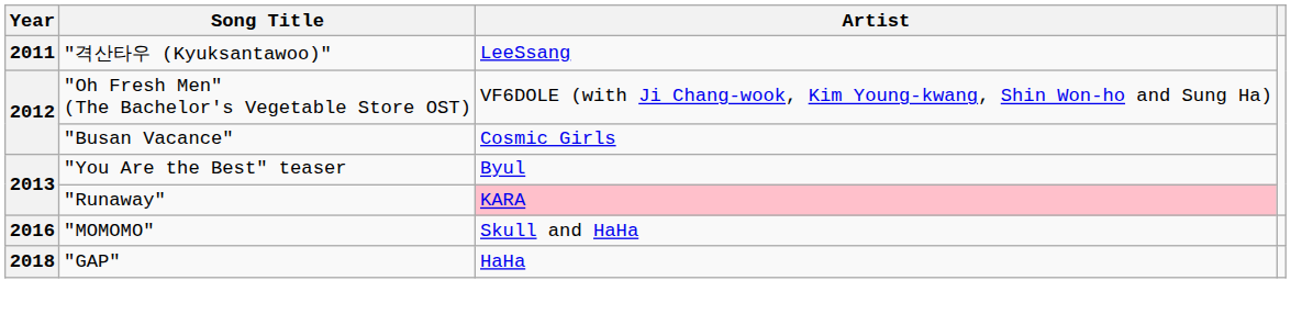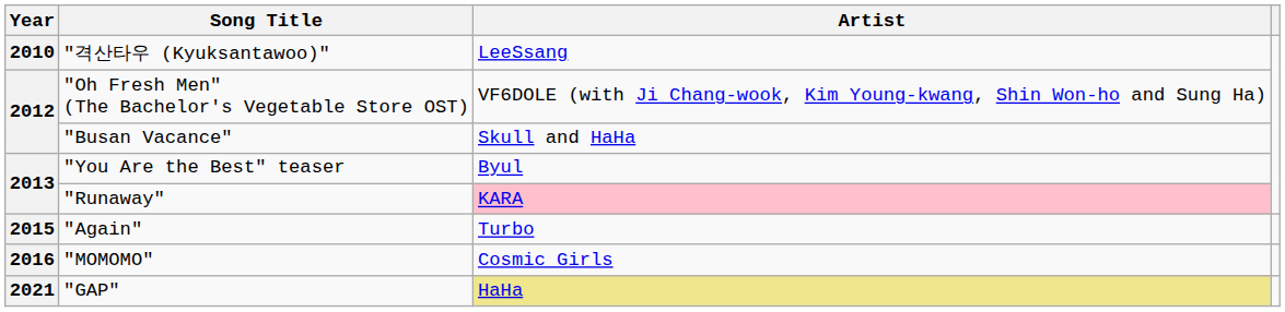 <table class="wikitable plainrowheaders sortable">
 <tr>
 <th scope="col">Year</th>
 <th scope="col">Song Title</th>
 <th scope="col">Artist</th>
 <th scope="col" class="unsortable"></th>
 </tr>
 <tr>
-<th scope="row">2011</th>
+<th scope="row">2010</th>
 <td>"격산타우 (Kyuksantawoo)"</td>
 <td><a href='#'>LeeSsang</a></td>
 <td rowspan="5" style="text-align:center"></td>
 </tr>
 <tr>
 <th scope="row" rowspan="2">2012</th>
 <td>"Oh Fresh Men"<br>(The Bachelor's Vegetable Store OST)</td>
 <td>VF6DOLE (with <a href='#'>Ji Chang-wook</a>, <a href='#'>Kim Young-kwang</a>, <a href='#'>Shin Won-ho</a> and Sung Ha)</td>
 </tr>
 <tr>
 <td>"Busan Vacance"</td>
-<td><a href='#'>Cosmic Girls</a></td>
+<td><a href='#'>Skull</a> and <a href='#'>HaHa</a></td>
 </tr>
 <tr>
 <th scope="row" rowspan="2">2013</th>
 <td>"You Are the Best" teaser</td>
 <td><a href='#'>Byul</a></td>
 </tr>
 <tr>
 <td>"Runaway"</td>
 <td style="background: pink;"><a href='#'>KARA</a></td>
 </tr>
 <tr>
-<th scope="row">2016</th>
-<td>"MOMOMO"</td>
-<td><a href='#'>Skull</a> and <a href='#'>HaHa</a></td>
+<th scope="row">2015</th>
+<td>"Again"</td>
+<td><a href='#'>Turbo</a></td>
 <td style="text-align:center"></td>
 </tr>
 <tr>
-<th scope="row">2018</th>
+<th scope="row">2016</th>
+<td>"MOMOMO"</td>
+<td><a href='#'>Cosmic Girls</a></td>
+<td style="text-align:center"></td>
+</tr>
+<tr>
+<th scope="row">2021</th>
 <td>"GAP"</td>
-<td><a href='#'>HaHa</a></td>
+<td style="background: khaki;"><a href='#'>HaHa</a></td>
 <td style="text-align:center"></td>
 </tr>
 </table>
